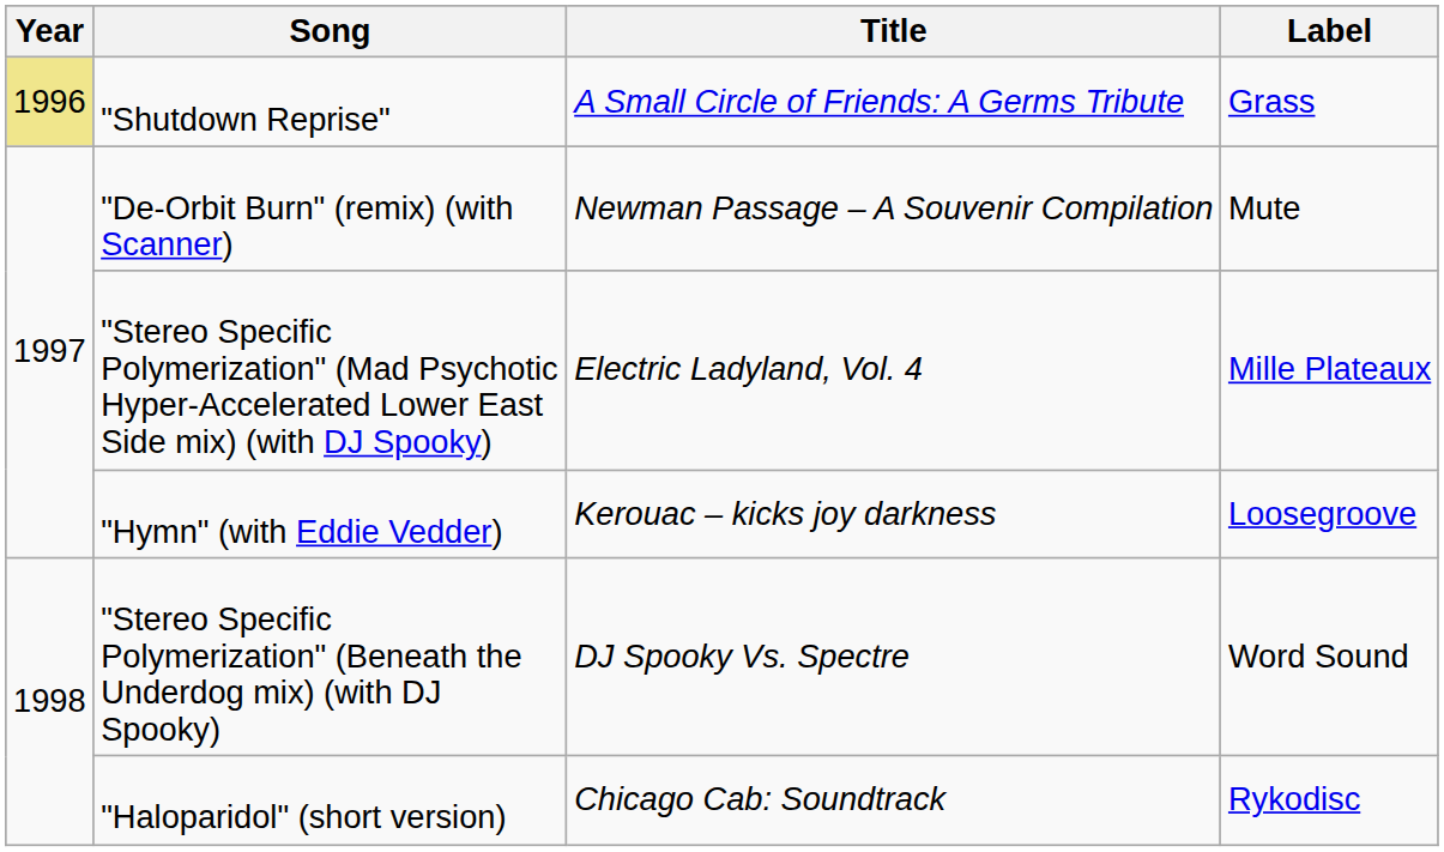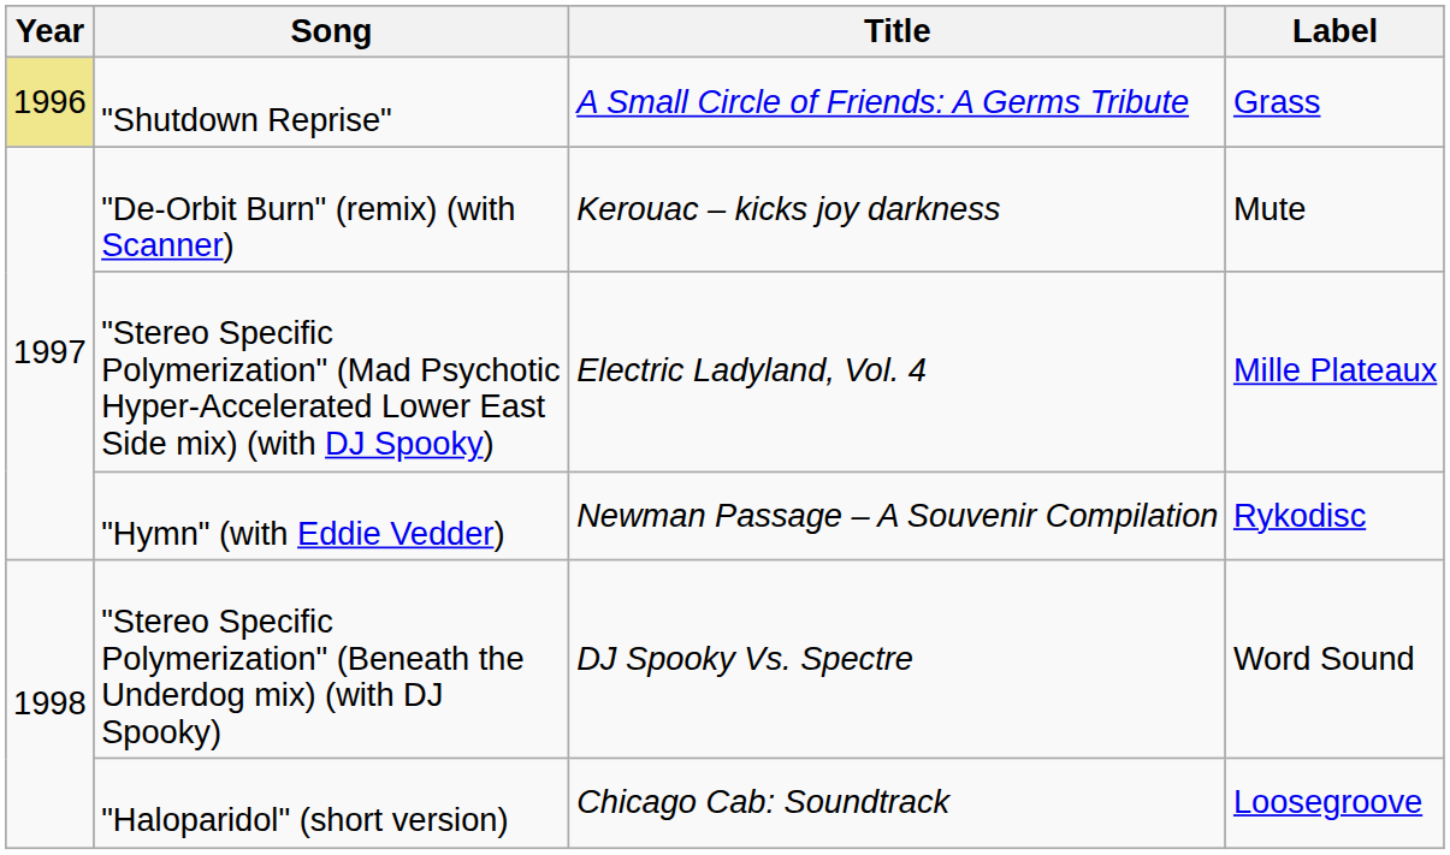 <table class="wikitable">
 <tr>
 <th>Year</th>
 <th width="225">Song</th>
 <th>Title</th>
 <th>Label</th>
 </tr>
 <tr>
 <td style="background: khaki;">1996</td>
 <td><br>"Shutdown Reprise"</td>
 <td><em><a href='#'>A Small Circle of Friends: A Germs Tribute</a></em></td>
 <td><a href='#'>Grass</a></td>
 </tr>
 <tr>
 <td rowspan="3">1997</td>
 <td><br>"De-Orbit Burn" (remix) (with <a href='#'>Scanner</a>)</td>
-<td><em>Newman Passage – A Souvenir Compilation</em></td>
+<td><em>Kerouac – kicks joy darkness</em></td>
 <td>Mute</td>
 </tr>
 <tr>
 <td><br>"Stereo Specific Polymerization" (Mad Psychotic Hyper-Accelerated Lower East Side mix) (with <a href='#'>DJ Spooky</a>)</td>
 <td><em>Electric Ladyland, Vol. 4</em></td>
 <td><a href='#'>Mille Plateaux</a></td>
 </tr>
 <tr>
 <td><br>"Hymn" (with <a href='#'>Eddie Vedder</a>)</td>
-<td><em>Kerouac – kicks joy darkness</em></td>
-<td><a href='#'>Loosegroove</a></td>
+<td><em>Newman Passage – A Souvenir Compilation</em></td>
+<td><a href='#'>Rykodisc</a></td>
 </tr>
 <tr>
 <td rowspan="2">1998</td>
 <td><br>"Stereo Specific Polymerization" (Beneath the Underdog mix) (with DJ Spooky)</td>
 <td><em>DJ Spooky Vs. Spectre</em></td>
 <td>Word Sound</td>
 </tr>
 <tr>
 <td><br>"Haloparidol" (short version)</td>
 <td><em>Chicago Cab: Soundtrack</em></td>
-<td><a href='#'>Rykodisc</a></td>
+<td><a href='#'>Loosegroove</a></td>
 </tr>
 </table>
